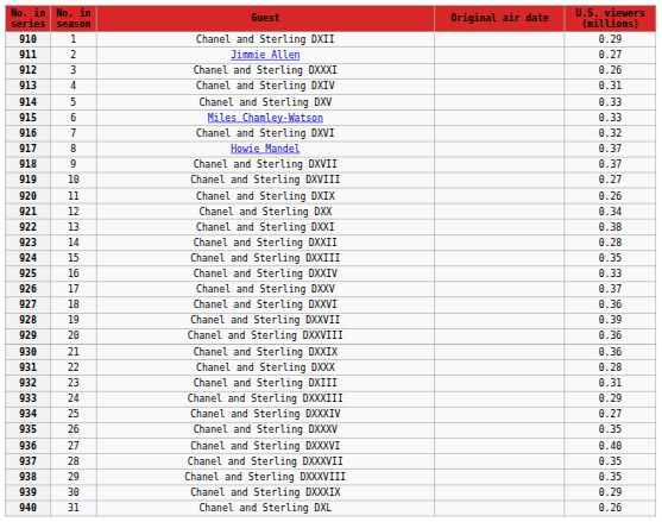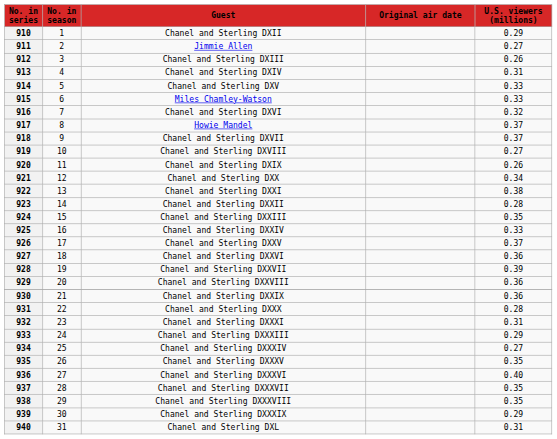 <table class="wikitable plainrowheaders" style="width:100%;text-align: center">
 <tr>
 <th scope="col" style="background-color: #D72727; color: #000000;" width=7%>No. in<br>series</th>
 <th scope="col" style="background-color: #D72727; color: #000000;" width=7%>No. in<br>season</th>
 <th scope="col" style="background-color: #D72727; color: #000000;">Guest</th>
 <th scope="col" style="background-color: #D72727; color: #000000;" width=20%>Original air date</th>
 <th scope="col" style="background-color: #D72727; color: #000000;" width=14%>U.S. viewers<br>(millions)</th>
 </tr>
 <tr>
 <th>910</th>
 <td>1</td>
 <td>Chanel and Sterling DXII</td>
 <td></td>
 <td>0.29</td>
 </tr>
 <tr>
 <th>911</th>
 <td>2</td>
 <td><a href='#'>Jimmie Allen</a></td>
 <td></td>
 <td>0.27</td>
 </tr>
 <tr>
 <th>912</th>
 <td>3</td>
-<td>Chanel and Sterling DXXXI</td>
+<td>Chanel and Sterling DXIII</td>
 <td></td>
 <td>0.26</td>
 </tr>
 <tr>
 <th>913</th>
 <td>4</td>
 <td>Chanel and Sterling DXIV</td>
 <td></td>
 <td>0.31</td>
 </tr>
 <tr>
 <th>914</th>
 <td>5</td>
 <td>Chanel and Sterling DXV</td>
 <td></td>
 <td>0.33</td>
 </tr>
 <tr>
 <th>915</th>
 <td>6</td>
 <td><a href='#'>Miles Chamley-Watson</a></td>
 <td></td>
 <td>0.33</td>
 </tr>
 <tr>
 <th>916</th>
 <td>7</td>
 <td>Chanel and Sterling DXVI</td>
 <td></td>
 <td>0.32</td>
 </tr>
 <tr>
 <th>917</th>
 <td>8</td>
 <td><a href='#'>Howie Mandel</a></td>
 <td></td>
 <td>0.37</td>
 </tr>
 <tr>
 <th>918</th>
 <td>9</td>
 <td>Chanel and Sterling DXVII</td>
 <td></td>
 <td>0.37</td>
 </tr>
 <tr>
 <th>919</th>
 <td>10</td>
 <td>Chanel and Sterling DXVIII</td>
 <td></td>
 <td>0.27</td>
 </tr>
 <tr>
 <th>920</th>
 <td>11</td>
 <td>Chanel and Sterling DXIX</td>
 <td></td>
 <td>0.26</td>
 </tr>
 <tr>
 <th>921</th>
 <td>12</td>
 <td>Chanel and Sterling DXX</td>
 <td></td>
 <td>0.34</td>
 </tr>
 <tr>
 <th>922</th>
 <td>13</td>
 <td>Chanel and Sterling DXXI</td>
 <td></td>
 <td>0.38</td>
 </tr>
 <tr>
 <th>923</th>
 <td>14</td>
 <td>Chanel and Sterling DXXII</td>
 <td></td>
 <td>0.28</td>
 </tr>
 <tr>
 <th>924</th>
 <td>15</td>
 <td>Chanel and Sterling DXXIII</td>
 <td></td>
 <td>0.35</td>
 </tr>
 <tr>
 <th>925</th>
 <td>16</td>
 <td>Chanel and Sterling DXXIV</td>
 <td></td>
 <td>0.33</td>
 </tr>
 <tr>
 <th>926</th>
 <td>17</td>
 <td>Chanel and Sterling DXXV</td>
 <td></td>
 <td>0.37</td>
 </tr>
 <tr>
 <th>927</th>
 <td>18</td>
 <td>Chanel and Sterling DXXVI</td>
 <td></td>
 <td>0.36</td>
 </tr>
 <tr>
 <th>928</th>
 <td>19</td>
 <td>Chanel and Sterling DXXVII</td>
 <td></td>
 <td>0.39</td>
 </tr>
 <tr>
 <th>929</th>
 <td>20</td>
 <td>Chanel and Sterling DXXVIII</td>
 <td></td>
 <td>0.36</td>
 </tr>
 <tr>
 </tr>
 <tr>
 <th>930</th>
 <td>21</td>
 <td>Chanel and Sterling DXXIX</td>
 <td></td>
 <td>0.36</td>
 </tr>
 <tr>
 <th>931</th>
 <td>22</td>
 <td>Chanel and Sterling DXXX</td>
 <td></td>
 <td>0.28</td>
 </tr>
 <tr>
 <th>932</th>
 <td>23</td>
-<td>Chanel and Sterling DXIII</td>
+<td>Chanel and Sterling DXXXI</td>
 <td></td>
 <td>0.31</td>
 </tr>
 <tr>
 <th>933</th>
 <td>24</td>
 <td>Chanel and Sterling DXXXIII</td>
 <td></td>
 <td>0.29</td>
 </tr>
 <tr>
 <th>934</th>
 <td>25</td>
 <td>Chanel and Sterling DXXXIV</td>
 <td></td>
 <td>0.27</td>
 </tr>
 <tr>
 <th>935</th>
 <td>26</td>
 <td>Chanel and Sterling DXXXV</td>
 <td></td>
 <td>0.35</td>
 </tr>
 <tr>
 <th>936</th>
 <td>27</td>
 <td>Chanel and Sterling DXXXVI</td>
 <td></td>
 <td>0.40</td>
 </tr>
 <tr>
 <th>937</th>
 <td>28</td>
 <td>Chanel and Sterling DXXXVII</td>
 <td></td>
 <td>0.35</td>
 </tr>
 <tr>
 <th>938</th>
 <td>29</td>
 <td>Chanel and Sterling DXXXVIII</td>
 <td></td>
 <td>0.35</td>
 </tr>
 <tr>
 <th>939</th>
 <td>30</td>
 <td>Chanel and Sterling DXXXIX</td>
 <td></td>
 <td>0.29</td>
 </tr>
 <tr>
 <th>940</th>
 <td>31</td>
 <td>Chanel and Sterling DXL</td>
 <td></td>
-<td>0.26</td>
+<td>0.31</td>
 </tr>
 </table>
